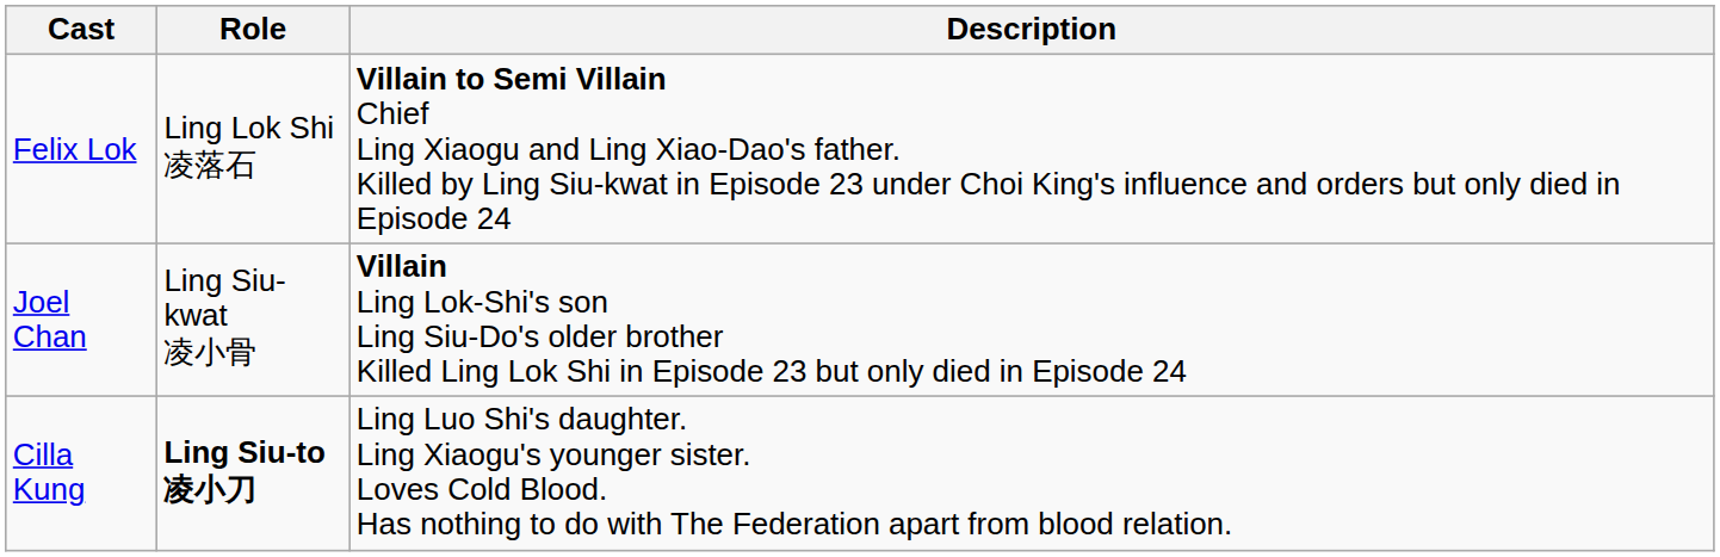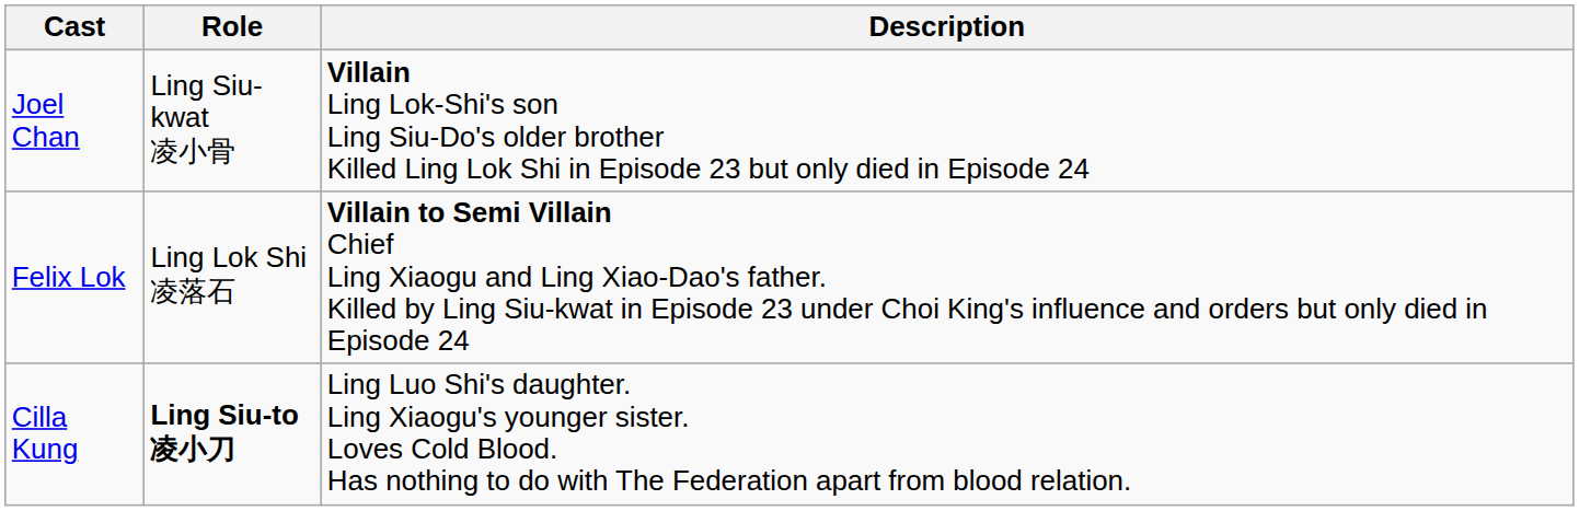 <table class="wikitable" width="70%">
 <tr>
 <th>Cast</th>
 <th>Role</th>
 <th>Description</th>
 </tr>
 <tr>
+<td><a href='#'>Joel Chan</a></td>
+<td>Ling Siu-kwat<br>凌小骨</td>
+<td><strong>Villain</strong> <br> Ling Lok-Shi's son <br> Ling Siu-Do's older brother <br> Killed Ling Lok Shi in Episode 23 but only died in Episode 24</td>
+</tr>
+<tr>
 <td><a href='#'>Felix Lok</a></td>
 <td>Ling Lok Shi<br>凌落石</td>
 <td><strong>Villain to Semi Villain</strong> <br> Chief <br> Ling Xiaogu and Ling Xiao-Dao's father. <br>Killed by Ling Siu-kwat in Episode 23 under Choi King's influence and orders but only died in Episode 24</td>
-</tr>
-<tr>
-<td><a href='#'>Joel Chan</a></td>
-<td>Ling Siu-kwat<br>凌小骨</td>
-<td><strong>Villain</strong> <br> Ling Lok-Shi's son <br> Ling Siu-Do's older brother <br> Killed Ling Lok Shi in Episode 23 but only died in Episode 24</td>
 </tr>
 <tr>
 <td><a href='#'>Cilla Kung</a></td>
 <td><strong>Ling Siu-to<br>凌小刀</strong></td>
 <td>Ling Luo Shi's daughter. <br> Ling Xiaogu's younger sister. <br>Loves Cold Blood. <br>Has nothing to do with The Federation apart from blood relation.</td>
 </tr>
 </table>
